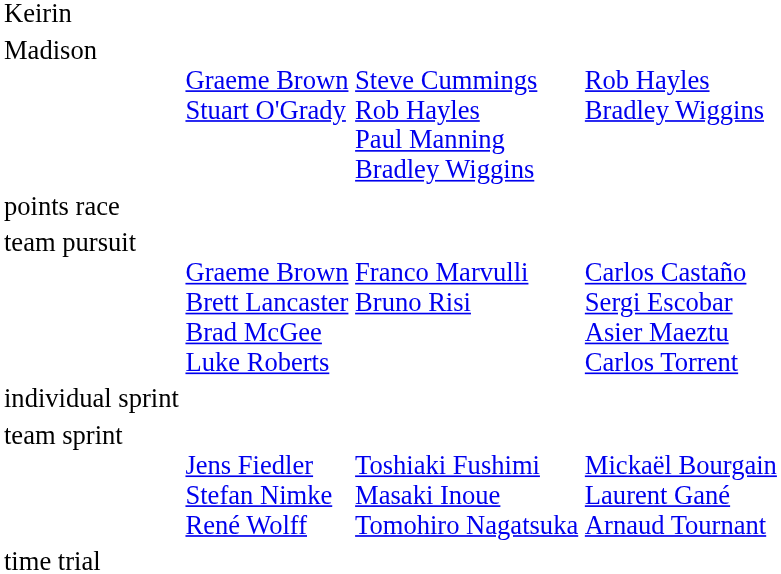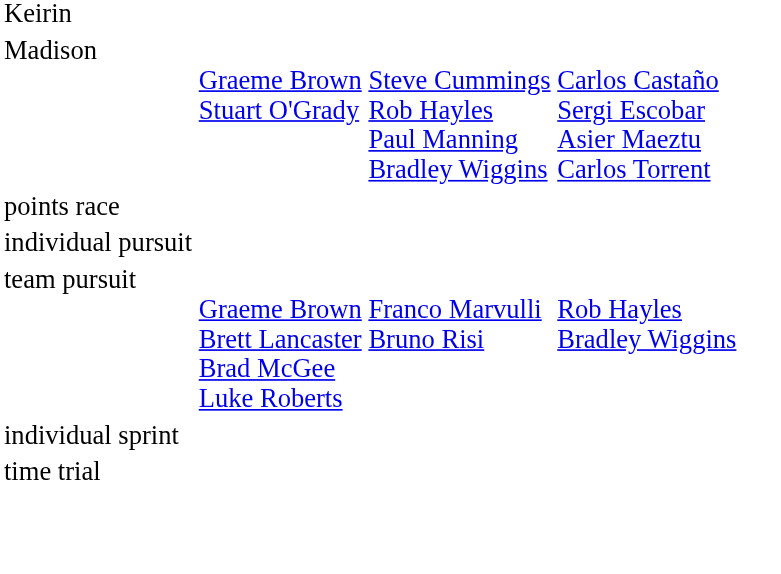 <table>
 <tr>
 <td>Keirin<br></td>
 <td></td>
 <td></td>
 <td></td>
 </tr>
 <tr valign="top">
 <td>Madison<br></td>
 <td><br><a href='#'>Graeme Brown</a><br><a href='#'>Stuart O'Grady</a></td>
 <td><br><a href='#'>Steve Cummings</a> <br><a href='#'>Rob Hayles</a> <br><a href='#'>Paul Manning</a> <br><a href='#'>Bradley Wiggins</a></td>
-<td><br><a href='#'>Rob Hayles</a><br><a href='#'>Bradley Wiggins</a></td>
+<td><br><a href='#'>Carlos Castaño</a> <br><a href='#'>Sergi Escobar</a> <br><a href='#'>Asier Maeztu</a> <br><a href='#'>Carlos Torrent</a></td>
 </tr>
 <tr>
 <td>points race<br></td>
+<td></td>
+<td></td>
+<td></td>
+</tr>
+<tr>
+<td>individual pursuit<br></td>
 <td></td>
 <td></td>
 <td></td>
 </tr>
 <tr valign="top">
 <td>team pursuit<br></td>
 <td><br><a href='#'>Graeme Brown</a> <br><a href='#'>Brett Lancaster</a> <br><a href='#'>Brad McGee</a> <br><a href='#'>Luke Roberts</a></td>
 <td><br><a href='#'>Franco Marvulli</a><br><a href='#'>Bruno Risi</a></td>
-<td><br><a href='#'>Carlos Castaño</a> <br><a href='#'>Sergi Escobar</a> <br><a href='#'>Asier Maeztu</a> <br><a href='#'>Carlos Torrent</a></td>
+<td><br><a href='#'>Rob Hayles</a><br><a href='#'>Bradley Wiggins</a></td>
 </tr>
 <tr>
 <td>individual sprint<br></td>
 <td></td>
 <td></td>
 <td></td>
-</tr>
-<tr valign="top">
-<td>team sprint<br></td>
-<td><br><a href='#'>Jens Fiedler</a> <br><a href='#'>Stefan Nimke</a> <br><a href='#'>René Wolff</a></td>
-<td><br><a href='#'>Toshiaki Fushimi</a> <br><a href='#'>Masaki Inoue</a> <br><a href='#'>Tomohiro Nagatsuka</a></td>
-<td><br><a href='#'>Mickaël Bourgain</a> <br><a href='#'>Laurent Gané</a> <br><a href='#'>Arnaud Tournant</a></td>
 </tr>
 <tr>
 <td>time trial<br></td>
 <td></td>
 <td></td>
 <td></td>
 </tr>
 </table>
